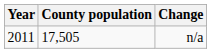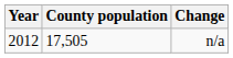 <table class="wikitable">
 <tr>
 <th>Year</th>
 <th>County population</th>
 <th>Change</th>
 </tr>
 <tr>
-<td>2011</td>
+<td>2012</td>
 <td>17,505</td>
 <td align="right">n/a</td>
 </tr>
 </table>
